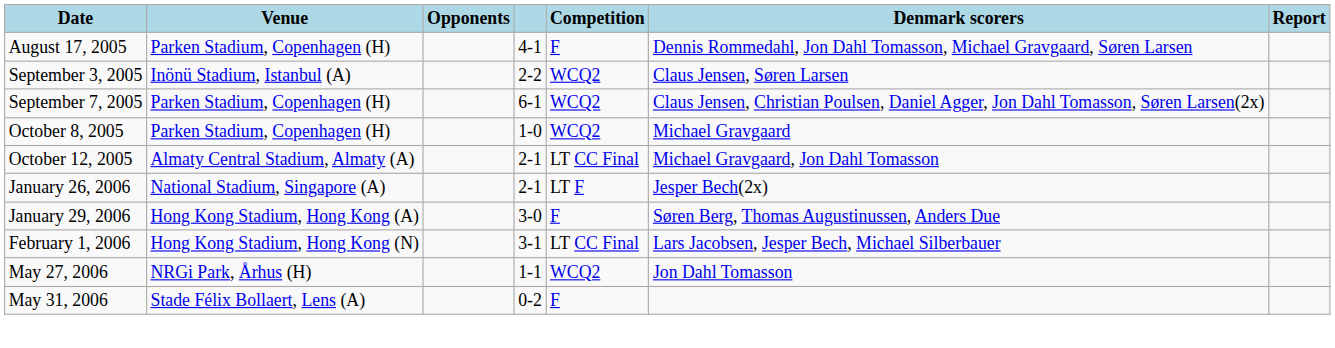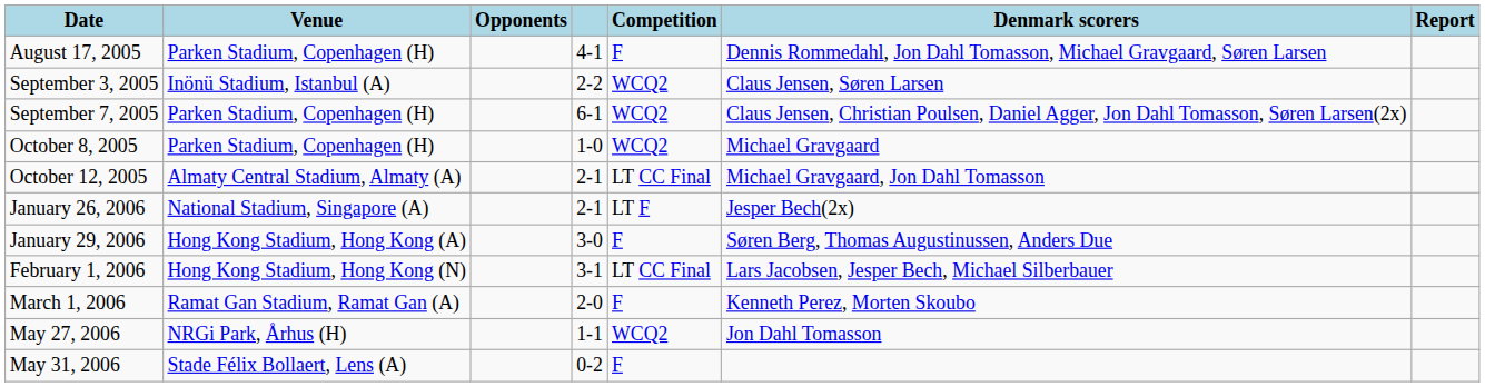 <table class="wikitable">
 <tr>
 <th style="background: lightblue;">Date</th>
 <th style="background: lightblue;">Venue</th>
 <th style="background: lightblue;">Opponents</th>
 <th style="background: lightblue;" align=center></th>
 <th style="background: lightblue;" align=center>Competition</th>
 <th style="background: lightblue;" align=center>Denmark scorers</th>
 <th style="background: lightblue;">Report</th>
 </tr>
 <tr>
 <td>August 17, 2005</td>
 <td><a href='#'>Parken Stadium</a>, <a href='#'>Copenhagen</a> (H)</td>
 <td></td>
 <td align=center>4-1</td>
 <td><a href='#'>F</a></td>
 <td><a href='#'>Dennis Rommedahl</a>, <a href='#'>Jon Dahl Tomasson</a>, <a href='#'>Michael Gravgaard</a>, <a href='#'>Søren Larsen</a></td>
 <td></td>
 </tr>
 <tr>
 <td>September 3, 2005</td>
 <td><a href='#'>Inönü Stadium</a>, <a href='#'>Istanbul</a> (A)</td>
 <td></td>
 <td align=center>2-2</td>
 <td><a href='#'>WCQ2</a></td>
 <td><a href='#'>Claus Jensen</a>, <a href='#'>Søren Larsen</a></td>
 <td></td>
 </tr>
 <tr>
 <td>September 7, 2005</td>
 <td><a href='#'>Parken Stadium</a>, <a href='#'>Copenhagen</a> (H)</td>
 <td></td>
 <td align=center>6-1</td>
 <td><a href='#'>WCQ2</a></td>
 <td><a href='#'>Claus Jensen</a>, <a href='#'>Christian Poulsen</a>, <a href='#'>Daniel Agger</a>, <a href='#'>Jon Dahl Tomasson</a>, <a href='#'>Søren Larsen</a>(2x)</td>
 <td></td>
 </tr>
 <tr>
 <td>October 8, 2005</td>
 <td><a href='#'>Parken Stadium</a>, <a href='#'>Copenhagen</a> (H)</td>
 <td></td>
 <td align=center>1-0</td>
 <td><a href='#'>WCQ2</a></td>
 <td><a href='#'>Michael Gravgaard</a></td>
 <td></td>
 </tr>
 <tr>
 <td>October 12, 2005</td>
 <td><a href='#'>Almaty Central Stadium</a>, <a href='#'>Almaty</a> (A)</td>
 <td></td>
 <td align=center>2-1</td>
 <td>LT <a href='#'>CC Final</a></td>
 <td><a href='#'>Michael Gravgaard</a>, <a href='#'>Jon Dahl Tomasson</a></td>
 <td></td>
 </tr>
 <tr>
 <td>January 26, 2006</td>
 <td><a href='#'>National Stadium</a>, <a href='#'>Singapore</a> (A)</td>
 <td></td>
 <td align=center>2-1</td>
 <td>LT <a href='#'>F</a></td>
 <td><a href='#'>Jesper Bech</a>(2x)</td>
 <td></td>
 </tr>
 <tr>
 <td>January 29, 2006</td>
 <td><a href='#'>Hong Kong Stadium</a>, <a href='#'>Hong Kong</a> (A)</td>
 <td></td>
 <td align=center>3-0</td>
 <td><a href='#'>F</a></td>
 <td><a href='#'>Søren Berg</a>, <a href='#'>Thomas Augustinussen</a>, <a href='#'>Anders Due</a></td>
 <td></td>
 </tr>
 <tr>
 <td>February 1, 2006</td>
 <td><a href='#'>Hong Kong Stadium</a>, <a href='#'>Hong Kong</a> (N)</td>
 <td></td>
 <td align=center>3-1</td>
 <td>LT <a href='#'>CC Final</a></td>
 <td><a href='#'>Lars Jacobsen</a>, <a href='#'>Jesper Bech</a>, <a href='#'>Michael Silberbauer</a></td>
 <td></td>
 </tr>
 <tr>
+<td>March 1, 2006</td>
+<td><a href='#'>Ramat Gan Stadium</a>, <a href='#'>Ramat Gan</a> (A)</td>
+<td></td>
+<td align=center>2-0</td>
+<td><a href='#'>F</a></td>
+<td><a href='#'>Kenneth Perez</a>, <a href='#'>Morten Skoubo</a></td>
+<td></td>
+</tr>
+<tr>
 <td>May 27, 2006</td>
 <td><a href='#'>NRGi Park</a>, <a href='#'>Århus</a> (H)</td>
 <td></td>
 <td align=center>1-1</td>
 <td><a href='#'>WCQ2</a></td>
 <td><a href='#'>Jon Dahl Tomasson</a></td>
 <td></td>
 </tr>
 <tr>
 <td>May 31, 2006</td>
 <td><a href='#'>Stade Félix Bollaert</a>, <a href='#'>Lens</a> (A)</td>
 <td></td>
 <td align=center>0-2</td>
 <td><a href='#'>F</a></td>
 <td></td>
 <td></td>
 </tr>
 </table>
